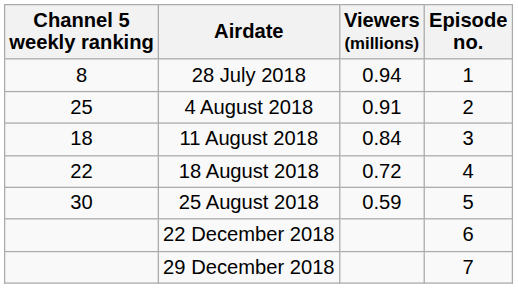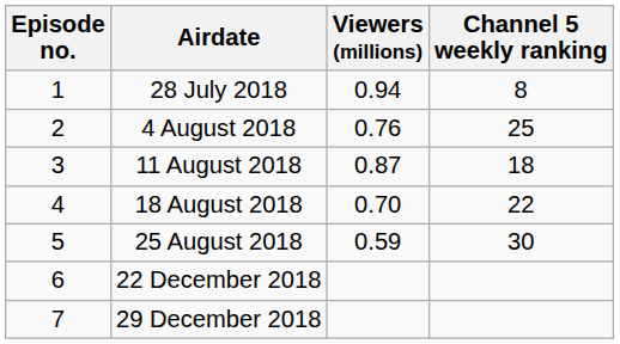 <table class="wikitable" style="text-align:center;">
 <tr>
-<th>Channel 5<br>weekly ranking</th>
+<th>Episode<br>no.</th>
 <th>Airdate</th>
 <th>Viewers<br><small>(millions)</small></th>
-<th>Episode<br>no.</th>
+<th>Channel 5<br>weekly ranking</th>
 </tr>
 <tr>
-<td>8</td>
+<td>1</td>
 <td>28 July 2018</td>
 <td>0.94</td>
-<td>1</td>
+<td>8</td>
 </tr>
 <tr>
+<td>2</td>
+<td>4 August 2018</td>
+<td>0.76</td>
 <td>25</td>
-<td>4 August 2018</td>
-<td>0.91</td>
-<td>2</td>
 </tr>
 <tr>
+<td>3</td>
+<td>11 August 2018</td>
+<td>0.87</td>
 <td>18</td>
-<td>11 August 2018</td>
-<td>0.84</td>
-<td>3</td>
 </tr>
 <tr>
+<td>4</td>
+<td>18 August 2018</td>
+<td>0.70</td>
 <td>22</td>
-<td>18 August 2018</td>
-<td>0.72</td>
-<td>4</td>
 </tr>
 <tr>
-<td>30</td>
+<td>5</td>
 <td>25 August 2018</td>
 <td>0.59</td>
-<td>5</td>
+<td>30</td>
 </tr>
 <tr>
-<td></td>
+<td>6</td>
 <td>22 December 2018</td>
 <td></td>
-<td>6</td>
+<td></td>
 </tr>
 <tr>
-<td></td>
+<td>7</td>
 <td>29 December 2018</td>
 <td></td>
-<td>7</td>
+<td></td>
 </tr>
 </table>
